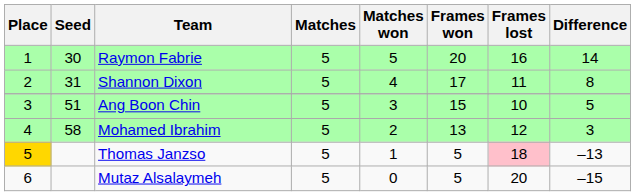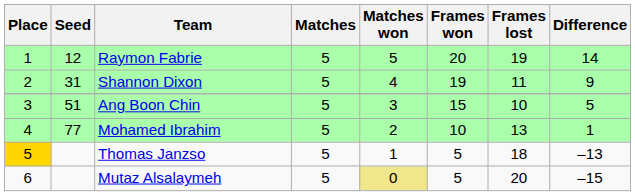 <table class="wikitable" style="text-align: center;">
 <tr>
 <th width=20>Place</th>
 <th width=20>Seed</th>
 <th width=200>Team</th>
 <th width=20>Matches</th>
 <th width=20>Matches won</th>
 <th width=20>Frames won</th>
 <th width=20>Frames lost</th>
 <th width=20>Difference</th>
 </tr>
 <tr style="background:#aaffaa;">
 <td>1</td>
-<td>30</td>
+<td>12</td>
 <td style="text-align:left;"> <a href='#'>Raymon Fabrie</a></td>
 <td>5</td>
 <td>5</td>
 <td>20</td>
-<td>16</td>
+<td>19</td>
 <td>14</td>
 </tr>
 <tr style="background:#aaffaa;">
 <td>2</td>
 <td>31</td>
 <td style="text-align:left;"> <a href='#'>Shannon Dixon</a></td>
 <td>5</td>
 <td>4</td>
-<td>17</td>
+<td>19</td>
 <td>11</td>
-<td>8</td>
+<td>9</td>
 </tr>
 <tr>
 </tr>
 <tr style="background:#aaffaa;">
 <td>3</td>
 <td>51</td>
 <td style="text-align:left;"> <a href='#'>Ang Boon Chin</a></td>
 <td>5</td>
 <td>3</td>
 <td>15</td>
 <td>10</td>
 <td>5</td>
 </tr>
 <tr>
 </tr>
 <tr style="background:#aaffaa;">
 <td>4</td>
-<td>58</td>
+<td>77</td>
 <td style="text-align:left;"> <a href='#'>Mohamed Ibrahim</a></td>
 <td>5</td>
 <td>2</td>
+<td>10</td>
 <td>13</td>
-<td>12</td>
-<td>3</td>
+<td>1</td>
 </tr>
 <tr>
 <td style="background: gold;">5</td>
 <td></td>
 <td style="text-align:left;"> <a href='#'>Thomas Janzso</a></td>
 <td>5</td>
 <td>1</td>
 <td>5</td>
-<td style="background: pink;">18</td>
+<td>18</td>
 <td>–13</td>
 </tr>
 <tr>
 <td>6</td>
 <td></td>
 <td style="text-align:left;"> <a href='#'>Mutaz Alsalaymeh</a></td>
 <td>5</td>
-<td>0</td>
+<td style="background: khaki;">0</td>
 <td>5</td>
 <td>20</td>
 <td>–15</td>
 </tr>
 </table>
